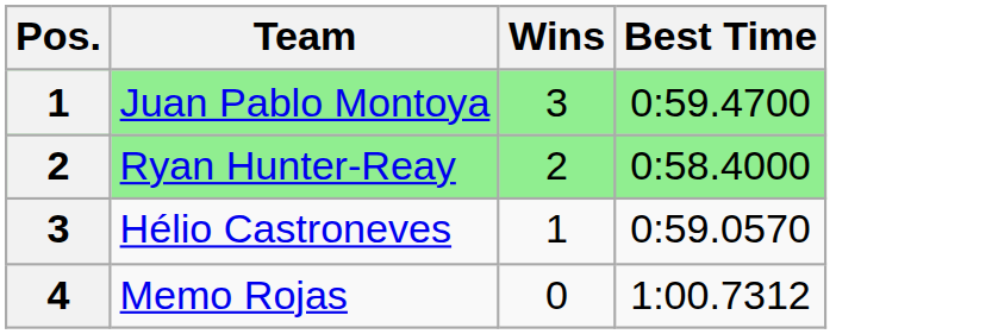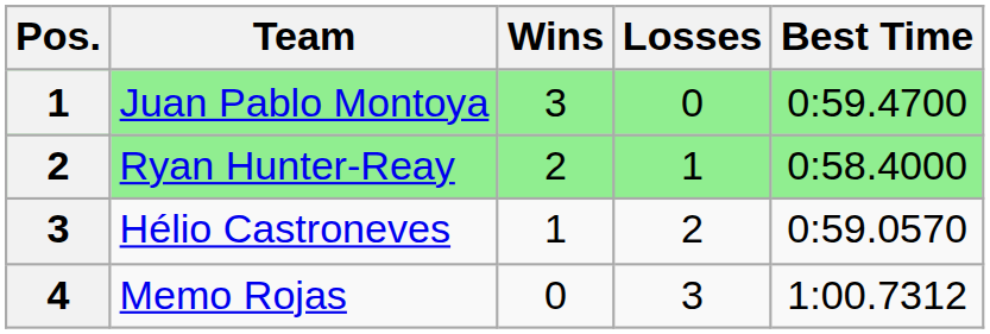 <table class="wikitable">
 <tr>
 <th>Pos.</th>
 <th>Team</th>
 <th>Wins</th>
+<th>Losses</th>
 <th>Best Time</th>
 </tr>
 <tr style="background:lightgreen;">
 <th>1</th>
 <td> <a href='#'>Juan Pablo Montoya</a></td>
 <td style="text-align:center;">3</td>
+<td style="text-align:center;">0</td>
 <td style="text-align:center;">0:59.4700</td>
 </tr>
 <tr style="background:lightgreen;">
 <th>2</th>
 <td> <a href='#'>Ryan Hunter-Reay</a></td>
 <td style="text-align:center;">2</td>
+<td style="text-align:center;">1</td>
 <td style="text-align:center;">0:58.4000</td>
 </tr>
 <tr>
 <th>3</th>
 <td> <a href='#'>Hélio Castroneves</a></td>
 <td style="text-align:center;">1</td>
+<td style="text-align:center;">2</td>
 <td style="text-align:center;">0:59.0570</td>
 </tr>
 <tr>
 <th>4</th>
 <td> <a href='#'>Memo Rojas</a></td>
 <td style="text-align:center;">0</td>
+<td style="text-align:center;">3</td>
 <td style="text-align:center;">1:00.7312</td>
 </tr>
 </table>
